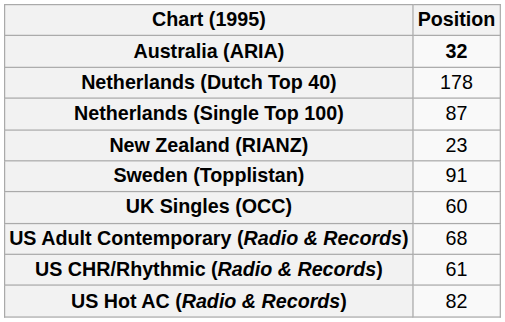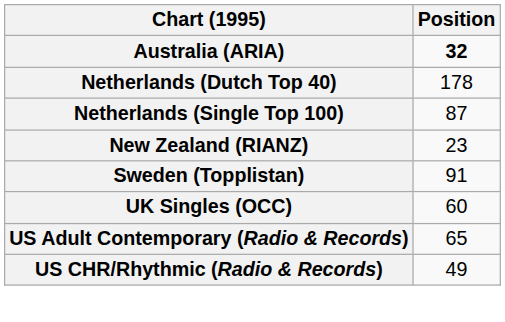 <table class="wikitable sortable plainrowheaders" style="text-align:center">
 <tr>
 <th>Chart (1995)</th>
 <th>Position</th>
 </tr>
 <tr>
 <th scope="row">Australia (ARIA)</th>
 <td style="text-align:center;"><strong>32</strong></td>
 </tr>
 <tr>
 <th scope="row">Netherlands (Dutch Top 40)</th>
 <td style="text-align:center;">178</td>
 </tr>
 <tr>
 <th scope="row">Netherlands (Single Top 100)</th>
 <td style="text-align:center;">87</td>
 </tr>
 <tr>
 <th scope="row">New Zealand (RIANZ)</th>
 <td style="text-align:center;">23</td>
 </tr>
 <tr>
 <th scope="row">Sweden (Topplistan)</th>
 <td style="text-align:center;">91</td>
 </tr>
 <tr>
 <th scope="row">UK Singles (OCC)</th>
 <td style="text-align:center;">60</td>
 </tr>
 <tr>
 <th scope="row">US Adult Contemporary (<em>Radio & Records</em>)</th>
-<td style="text-align:center;">68</td>
+<td style="text-align:center;">65</td>
 </tr>
 <tr>
 <th scope="row">US CHR/Rhythmic (<em>Radio & Records</em>)</th>
-<td style="text-align:center;">61</td>
-</tr>
-<tr>
-<th scope="row">US Hot AC (<em>Radio & Records</em>)</th>
-<td style="text-align:center;">82</td>
+<td style="text-align:center;">49</td>
 </tr>
 </table>
